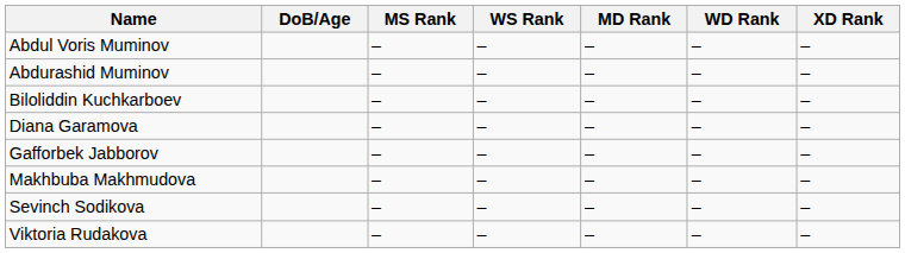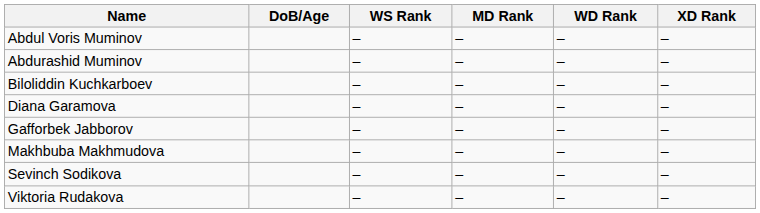 <table class="sortable wikitable"  style="width:800px; font-size:95%;">
 <tr>
 <th align="left">Name</th>
 <th align="left">DoB/Age</th>
-<th align="left">MS Rank</th>
 <th align="left">WS Rank</th>
 <th align="left">MD Rank</th>
 <th align="left">WD Rank</th>
 <th align="left">XD Rank</th>
 </tr>
 <tr>
 <td>Abdul Voris Muminov</td>
 <td></td>
 <td>–</td>
 <td>–</td>
 <td>–</td>
 <td>–</td>
-<td>–</td>
 </tr>
 <tr>
 <td>Abdurashid Muminov</td>
 <td></td>
-<td>–</td>
 <td>–</td>
 <td>–</td>
 <td>–</td>
 <td>–</td>
 </tr>
 <tr>
 <td>Biloliddin Kuchkarboev</td>
 <td></td>
 <td>–</td>
 <td>–</td>
 <td>–</td>
 <td>–</td>
-<td>–</td>
 </tr>
 <tr>
 <td>Diana Garamova</td>
 <td></td>
-<td>–</td>
 <td>–</td>
 <td>–</td>
 <td>–</td>
 <td>–</td>
 </tr>
 <tr>
 <td>Gafforbek Jabborov</td>
 <td></td>
 <td>–</td>
 <td>–</td>
 <td>–</td>
 <td>–</td>
-<td>–</td>
 </tr>
 <tr>
 <td>Makhbuba Makhmudova</td>
 <td></td>
-<td>–</td>
 <td>–</td>
 <td>–</td>
 <td>–</td>
 <td>–</td>
 </tr>
 <tr>
 <td>Sevinch Sodikova</td>
 <td></td>
 <td>–</td>
 <td>–</td>
 <td>–</td>
 <td>–</td>
-<td>–</td>
 </tr>
 <tr>
 <td>Viktoria Rudakova</td>
 <td></td>
 <td>–</td>
 <td>–</td>
 <td>–</td>
 <td>–</td>
-<td>–</td>
 </tr>
 </table>
